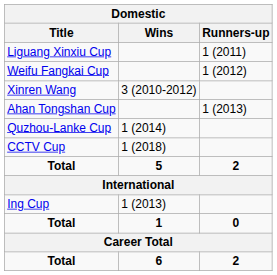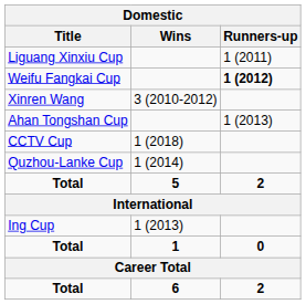 <table class="wikitable">
 <tr>
 <th colspan=3>Domestic</th>
 </tr>
 <tr>
 <th>Title</th>
 <th>Wins</th>
 <th>Runners-up</th>
 </tr>
 <tr>
 <td><a href='#'>Liguang Xinxiu Cup</a></td>
 <td></td>
 <td>1 (2011)</td>
 </tr>
 <tr>
 <td><a href='#'>Weifu Fangkai Cup</a></td>
 <td></td>
-<td>1 (2012)</td>
+<td><strong>1 (2012)</strong></td>
 </tr>
 <tr>
 <td><a href='#'>Xinren Wang</a></td>
 <td>3 (2010-2012)</td>
 <td></td>
 </tr>
 <tr>
 <td><a href='#'>Ahan Tongshan Cup</a></td>
 <td></td>
 <td>1 (2013)</td>
 </tr>
 <tr>
-<td><a href='#'>Quzhou-Lanke Cup</a></td>
-<td>1 (2014)</td>
+<td><a href='#'>CCTV Cup</a></td>
+<td>1 (2018)</td>
 <td></td>
 </tr>
 <tr>
-<td><a href='#'>CCTV Cup</a></td>
-<td>1 (2018)</td>
+<td><a href='#'>Quzhou-Lanke Cup</a></td>
+<td>1 (2014)</td>
 <td></td>
 </tr>
 <tr align="center">
 <td><strong>Total</strong></td>
 <td><strong>5</strong></td>
 <td><strong>2</strong></td>
 </tr>
 <tr>
 <th colspan=3>International</th>
 </tr>
 <tr>
 <td><a href='#'>Ing Cup</a></td>
 <td>1 (2013)</td>
 <td></td>
 </tr>
 <tr align="center">
 <td><strong>Total</strong></td>
 <td><strong>1</strong></td>
 <td><strong>0</strong></td>
 </tr>
 <tr>
 <th colspan=3>Career Total</th>
 </tr>
 <tr align="center">
 <td><strong>Total</strong></td>
 <td><strong>6</strong></td>
 <td><strong>2</strong></td>
 </tr>
 </table>
